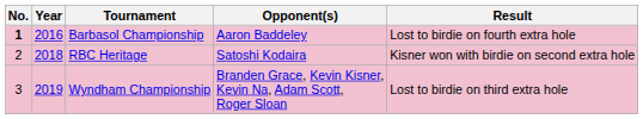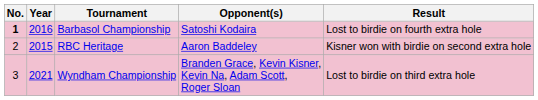 <table class="wikitable" style="font-size:95%;">
 <tr>
 <th>No.</th>
 <th>Year</th>
 <th>Tournament</th>
 <th>Opponent(s)</th>
 <th>Result</th>
 </tr>
 <tr style="background:#F2C1D1;">
 <td align=center><strong>1</strong></td>
 <td><a href='#'>2016</a></td>
 <td><a href='#'>Barbasol Championship</a></td>
-<td> <a href='#'>Aaron Baddeley</a></td>
+<td> <a href='#'>Satoshi Kodaira</a></td>
 <td>Lost to birdie on fourth extra hole</td>
 </tr>
 <tr style="background:#F2C1D1;">
 <td align=center>2</td>
-<td><a href='#'>2018</a></td>
+<td><a href='#'>2015</a></td>
 <td><a href='#'>RBC Heritage</a></td>
-<td> <a href='#'>Satoshi Kodaira</a></td>
+<td> <a href='#'>Aaron Baddeley</a></td>
 <td>Kisner won with birdie on second extra hole</td>
 </tr>
 <tr style="background:#F2C1D1;">
 <td align=center>3</td>
-<td><a href='#'>2019</a></td>
+<td><a href='#'>2021</a></td>
 <td><a href='#'>Wyndham Championship</a></td>
 <td> <a href='#'>Branden Grace</a>,  <a href='#'>Kevin Kisner</a>,<br> <a href='#'>Kevin Na</a>,  <a href='#'>Adam Scott</a>,<br> <a href='#'>Roger Sloan</a></td>
 <td>Lost to birdie on third extra hole</td>
 </tr>
 </table>
